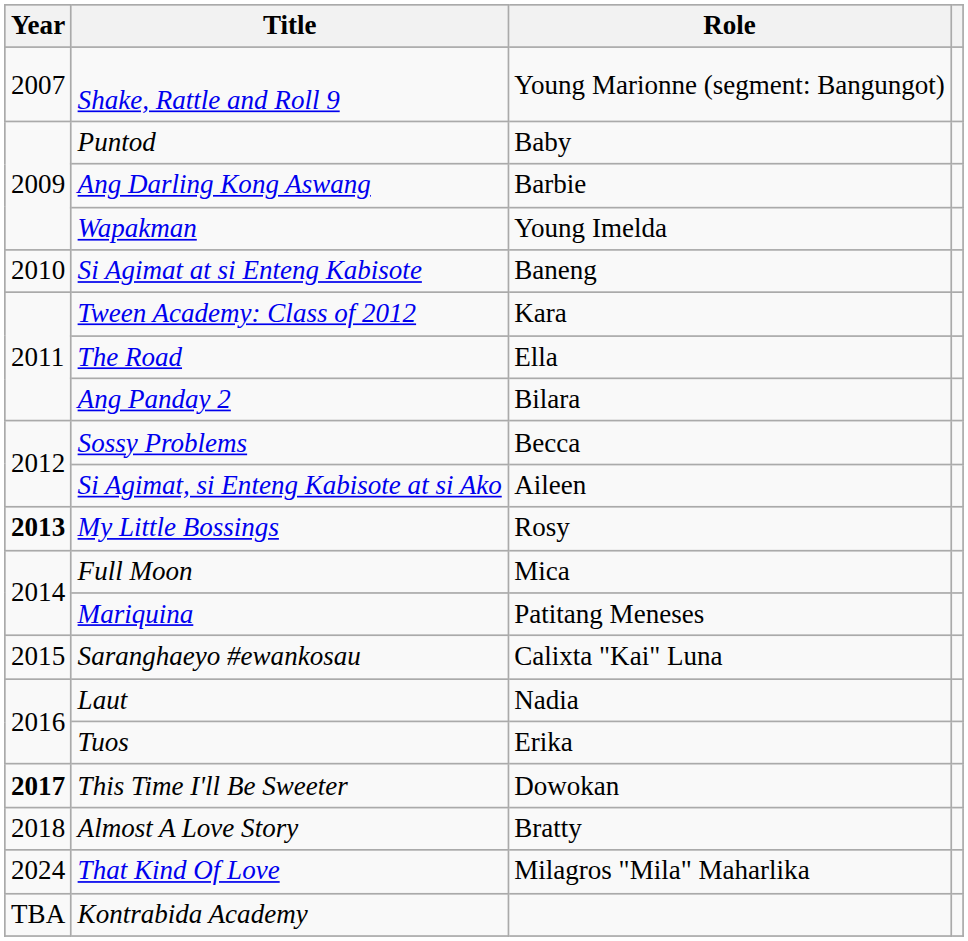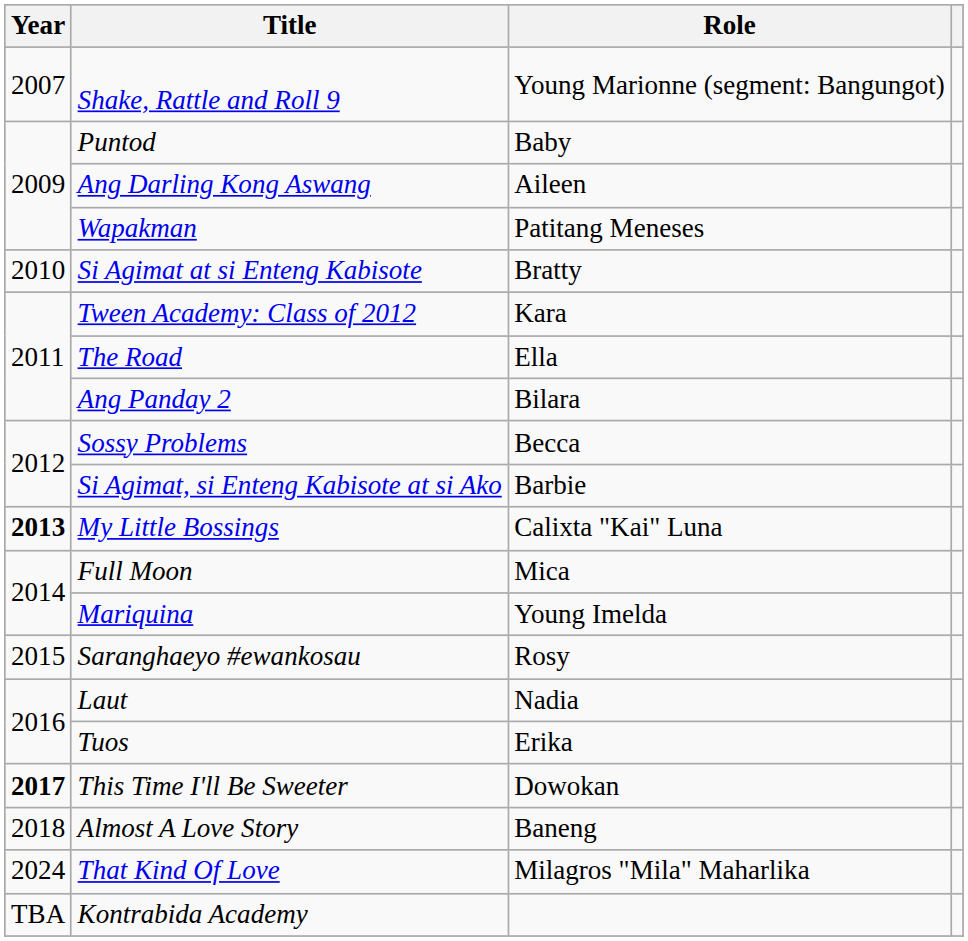 <table class="wikitable" style="font-size: 100%;">
 <tr>
 <th>Year</th>
 <th>Title</th>
 <th>Role</th>
 <th></th>
 </tr>
 <tr>
 <td>2007</td>
 <td><br><em><a href='#'>Shake, Rattle and Roll 9</a> </em></td>
 <td>Young Marionne (segment: Bangungot)</td>
 <td></td>
 </tr>
 <tr>
 <td rowspan=3>2009</td>
 <td><em>Puntod</em></td>
 <td>Baby</td>
 <td></td>
 </tr>
 <tr>
 <td><em><a href='#'>Ang Darling Kong Aswang</a></em></td>
-<td>Barbie</td>
+<td>Aileen</td>
 <td></td>
 </tr>
 <tr>
 <td><em><a href='#'>Wapakman</a></em></td>
-<td>Young Imelda</td>
+<td>Patitang Meneses</td>
 <td></td>
 </tr>
 <tr>
 <td>2010</td>
 <td><em><a href='#'>Si Agimat at si Enteng Kabisote</a></em></td>
-<td>Baneng</td>
+<td>Bratty</td>
 <td></td>
 </tr>
 <tr>
 <td rowspan=3>2011</td>
 <td><em><a href='#'>Tween Academy: Class of 2012</a></em></td>
 <td>Kara</td>
 <td></td>
 </tr>
 <tr>
 <td><em><a href='#'>The Road</a></em></td>
 <td>Ella</td>
 <td></td>
 </tr>
 <tr>
 <td><em><a href='#'>Ang Panday 2</a></em></td>
 <td>Bilara</td>
 <td></td>
 </tr>
 <tr>
 <td rowspan=2>2012</td>
 <td><em><a href='#'>Sossy Problems</a></em></td>
 <td>Becca</td>
 <td></td>
 </tr>
 <tr>
 <td><em><a href='#'>Si Agimat, si Enteng Kabisote at si Ako</a></em></td>
-<td>Aileen</td>
+<td>Barbie</td>
 <td></td>
 </tr>
 <tr>
 <td><strong>2013</strong></td>
 <td><em><a href='#'>My Little Bossings</a></em></td>
-<td>Rosy</td>
+<td>Calixta "Kai" Luna</td>
 <td></td>
 </tr>
 <tr>
 <td rowspan=2>2014</td>
 <td><em>Full Moon</em></td>
 <td>Mica</td>
 <td></td>
 </tr>
 <tr>
 <td><em><a href='#'>Mariquina</a></em></td>
-<td>Patitang Meneses</td>
+<td>Young Imelda</td>
 <td></td>
 </tr>
 <tr>
 <td>2015</td>
 <td><em>Saranghaeyo #ewankosau</em></td>
-<td>Calixta "Kai" Luna</td>
+<td>Rosy</td>
 <td></td>
 </tr>
 <tr>
 <td rowspan="2">2016</td>
 <td><em>Laut</em></td>
 <td>Nadia</td>
 <td></td>
 </tr>
 <tr>
 <td><em>Tuos</em></td>
 <td>Erika</td>
 <td></td>
 </tr>
 <tr>
 <td><strong>2017</strong></td>
 <td><em>This Time I'll Be Sweeter</em></td>
 <td>Dowokan</td>
 <td></td>
 </tr>
 <tr>
 <td>2018</td>
 <td><em>Almost A Love Story</em></td>
-<td>Bratty</td>
+<td>Baneng</td>
 <td></td>
 </tr>
 <tr>
 <td>2024</td>
 <td><em><a href='#'>That Kind Of Love</a></em></td>
 <td>Milagros "Mila" Maharlika</td>
 <td></td>
 </tr>
 <tr>
 <td>TBA</td>
 <td><em>Kontrabida Academy</em></td>
 <td></td>
 <td></td>
 </tr>
 </table>
